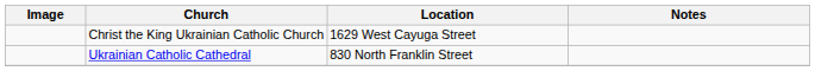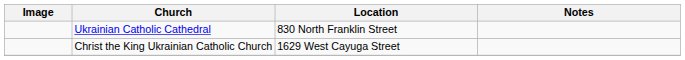 <table class="wikitable">
 <tr>
 <th width="10%">Image</th>
 <th width="30%">Church</th>
 <th width="30%">Location</th>
 <th width="30%">Notes</th>
 </tr>
 <tr>
 <td></td>
+<td><a href='#'>Ukrainian Catholic Cathedral</a></td>
+<td>830 North Franklin Street</td>
+<td></td>
+</tr>
+<tr>
+<td></td>
 <td>Christ the King Ukrainian Catholic Church</td>
 <td>1629 West Cayuga Street</td>
 <td></td>
 </tr>
 <tr>
-<td></td>
-<td><a href='#'>Ukrainian Catholic Cathedral</a></td>
-<td>830 North Franklin Street</td>
-<td></td>
-</tr>
-<tr>
 </tr>
 </table>
